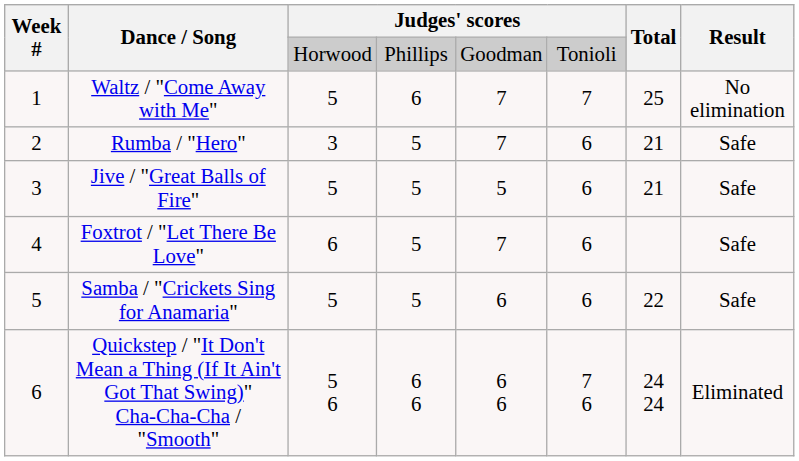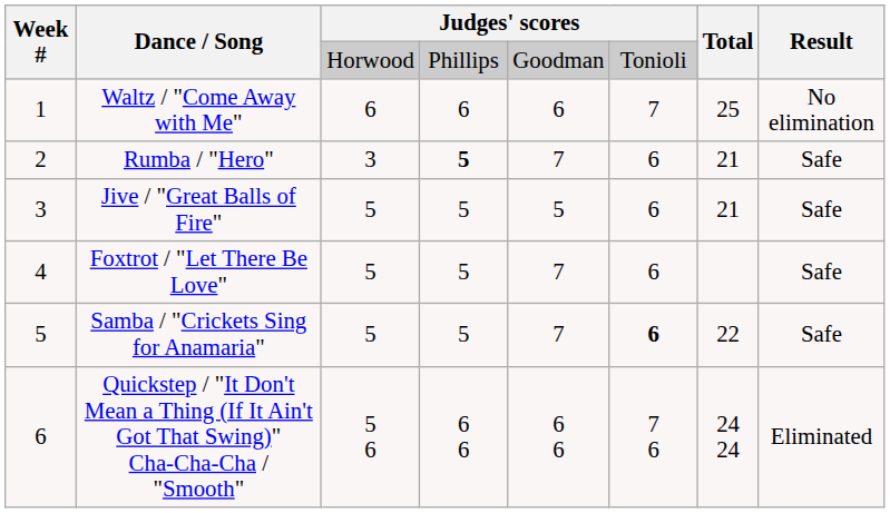 <table class="wikitable collapsible collapsed">
 <tr style="text-align:Center; background:#ccc;">
 <th rowspan="2">Week #</th>
 <th rowspan="2">Dance / Song</th>
 <th colspan="4">Judges' scores</th>
 <th rowspan="2">Total</th>
 <th rowspan="2">Result</th>
 </tr>
 <tr style="text-align:center; background:#ccc;">
 <td style="width:10%; ">Horwood</td>
 <td style="width:10%; ">Phillips</td>
 <td style="width:10%; ">Goodman</td>
 <td style="width:10%; ">Tonioli</td>
 </tr>
 <tr style="text-align: center; background:#faf6f6;">
 <td>1</td>
 <td><a href='#'>Waltz</a> / "<a href='#'>Come Away with Me</a>"</td>
-<td>5</td>
 <td>6</td>
-<td>7</td>
+<td>6</td>
+<td>6</td>
 <td>7</td>
 <td>25</td>
 <td>No elimination</td>
 </tr>
 <tr>
 <td style="text-align:center; background:#faf6f6;">2</td>
 <td style="text-align:center; background:#faf6f6;"><a href='#'>Rumba</a> / "<a href='#'>Hero</a>"</td>
 <td style="text-align:center; background:#faf6f6;">3</td>
-<td style="text-align:center; background:#faf6f6;">5</td>
+<td style="text-align:center; background:#faf6f6;"><strong>5</strong></td>
 <td style="text-align:center; background:#faf6f6;">7</td>
 <td style="text-align:center; background:#faf6f6;">6</td>
 <td style="text-align:center; background:#faf6f6;">21</td>
 <td style="text-align:center; background:#faf6f6;">Safe</td>
 </tr>
 <tr style="text-align:center; background:#faf6f6;">
 <td>3</td>
 <td><a href='#'>Jive</a> / "<a href='#'>Great Balls of Fire</a>"</td>
 <td>5</td>
 <td>5</td>
 <td>5</td>
 <td>6</td>
 <td>21</td>
 <td>Safe</td>
 </tr>
 <tr style="text-align:center; background:#faf6f6;">
 <td>4</td>
 <td><a href='#'>Foxtrot</a> / "<a href='#'>Let There Be Love</a>"</td>
-<td>6</td>
+<td>5</td>
 <td>5</td>
 <td>7</td>
 <td>6</td>
 <td></td>
 <td>Safe</td>
 </tr>
 <tr style="text-align:center; background:#faf6f6;">
 <td>5</td>
 <td><a href='#'>Samba</a> / "<a href='#'>Crickets Sing for Anamaria</a>"</td>
 <td>5</td>
 <td>5</td>
-<td>6</td>
-<td>6</td>
+<td>7</td>
+<td><strong>6</strong></td>
 <td>22</td>
 <td>Safe</td>
 </tr>
 <tr style="text-align:center; background:#faf6f6;">
 <td>6</td>
 <td><a href='#'>Quickstep</a> / "<a href='#'>It Don't Mean a Thing (If It Ain't Got That Swing)</a>"<br><a href='#'>Cha-Cha-Cha</a> / "<a href='#'>Smooth</a>"</td>
 <td>5<br>6</td>
 <td>6<br>6</td>
 <td>6<br>6</td>
 <td>7<br>6</td>
 <td>24<br>24</td>
 <td>Eliminated</td>
 </tr>
 </table>
